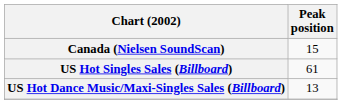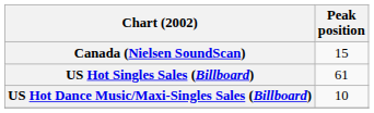 <table class="wikitable plainrowheaders sortable">
 <tr>
 <th>Chart (2002)</th>
 <th>Peak<br>position</th>
 </tr>
 <tr>
 <th scope="row">Canada (<a href='#'>Nielsen SoundScan</a>)</th>
 <td align="center">15</td>
 </tr>
 <tr>
 <th scope="row">US <a href='#'>Hot Singles Sales</a> (<em><a href='#'>Billboard</a></em>)</th>
 <td align="center">61</td>
 </tr>
 <tr>
 <th scope="row">US <a href='#'>Hot Dance Music/Maxi-Singles Sales</a> (<em><a href='#'>Billboard</a></em>)</th>
-<td align="center">13</td>
+<td align="center">10</td>
 </tr>
 <tr>
 </tr>
 <tr>
 </tr>
 </table>
